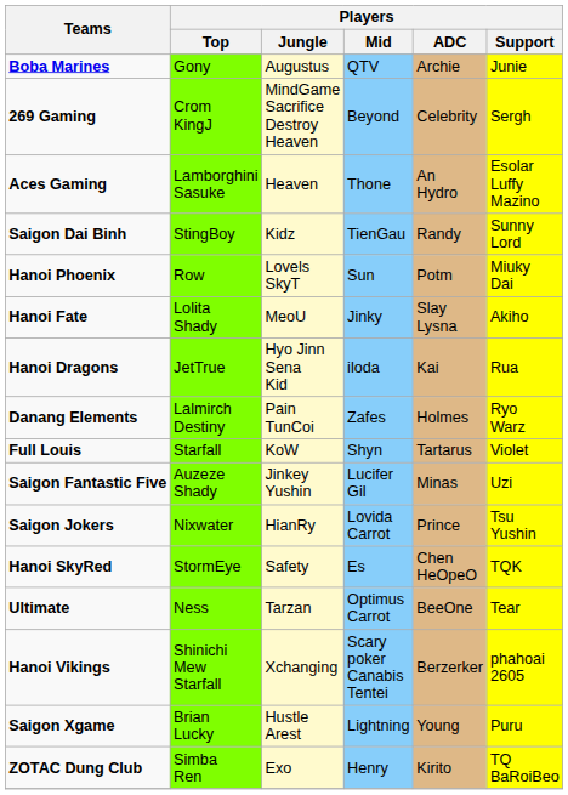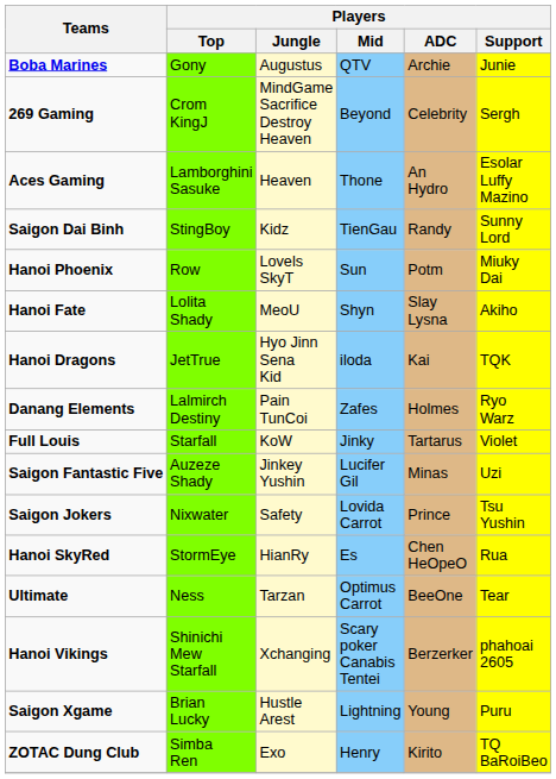 <table class="wikitable">
 <tr>
 <th rowspan="2">Teams</th>
 <th colspan="6">Players</th>
 </tr>
 <tr>
 <th>Top</th>
 <th>Jungle</th>
 <th>Mid</th>
 <th>ADC</th>
 <th>Support</th>
 </tr>
 <tr>
 <td><strong><a href='#'>Boba Marines</a></strong></td>
 <td style="background:#7FFF00;"> Gony</td>
 <td style="background:#FFFACD;"> Augustus</td>
 <td style="background:#87CEFA;"> QTV</td>
 <td style="background:#DEB887;"> Archie</td>
 <td style="background:#FFFF00;"> Junie</td>
 </tr>
 <tr>
 <td><strong>269 Gaming</strong></td>
 <td style="background:#7FFF00;"> Crom      <br>  KingJ</td>
 <td style="background:#FFFACD;"> MindGame  <br>  Sacrifice <br>  Destroy <br>  Heaven</td>
 <td style="background:#87CEFA;"> Beyond</td>
 <td style="background:#DEB887;"> Celebrity</td>
 <td style="background:#FFFF00;"> Sergh</td>
 </tr>
 <tr>
 <td><strong>Aces Gaming</strong></td>
 <td style="background:#7FFF00;"> Lamborghini   <br>  Sasuke</td>
 <td style="background:#FFFACD;"> Heaven</td>
 <td style="background:#87CEFA;"> Thone</td>
 <td style="background:#DEB887;"> An  <br>  Hydro</td>
 <td style="background:#FFFF00;"> Esolar   <br>  Luffy <br>  Mazino</td>
 </tr>
 <tr>
 <td><strong>Saigon Dai Binh</strong></td>
 <td style="background:#7FFF00;"> StingBoy</td>
 <td style="background:#FFFACD;"> Kidz</td>
 <td style="background:#87CEFA;"> TienGau</td>
 <td style="background:#DEB887;"> Randy</td>
 <td style="background:#FFFF00;"> Sunny       <br>  Lord</td>
 </tr>
 <tr>
 <td><strong>Hanoi Phoenix</strong></td>
 <td style="background:#7FFF00;"> Row</td>
 <td style="background:#FFFACD;"> Lovels   <br>  SkyT</td>
 <td style="background:#87CEFA;"> Sun</td>
 <td style="background:#DEB887;"> Potm</td>
 <td style="background:#FFFF00;"> Miuky    <br>  Dai</td>
 </tr>
 <tr>
 <td><strong>Hanoi Fate</strong></td>
 <td style="background:#7FFF00;"> Lolita  <br>  Shady</td>
 <td style="background:#FFFACD;"> MeoU</td>
-<td style="background:#87CEFA;"> Jinky</td>
+<td style="background:#87CEFA;"> Shyn</td>
 <td style="background:#DEB887;"> Slay      <br>  Lysna</td>
 <td style="background:#FFFF00;"> Akiho</td>
 </tr>
 <tr>
 <td><strong>Hanoi Dragons</strong></td>
 <td style="background:#7FFF00;"> JetTrue</td>
 <td style="background:#FFFACD;"> Hyo Jinn   <br>  Sena <br>  Kid</td>
 <td style="background:#87CEFA;"> iloda</td>
 <td style="background:#DEB887;"> Kai</td>
-<td style="background:#FFFF00;"> Rua</td>
+<td style="background:#FFFF00;"> TQK</td>
 </tr>
 <tr>
 <td><strong>Danang Elements</strong></td>
 <td style="background:#7FFF00;"> Lalmirch   <br>  Destiny</td>
 <td style="background:#FFFACD;"> Pain       <br>  TunCoi</td>
 <td style="background:#87CEFA;"> Zafes</td>
 <td style="background:#DEB887;"> Holmes</td>
 <td style="background:#FFFF00;"> Ryo     <br>  Warz</td>
 </tr>
 <tr>
 <td><strong>Full Louis</strong></td>
 <td style="background:#7FFF00;"> Starfall</td>
 <td style="background:#FFFACD;"> KoW</td>
-<td style="background:#87CEFA;"> Shyn</td>
+<td style="background:#87CEFA;"> Jinky</td>
 <td style="background:#DEB887;"> Tartarus</td>
 <td style="background:#FFFF00;"> Violet</td>
 </tr>
 <tr>
 <td><strong>Saigon Fantastic Five</strong></td>
 <td style="background:#7FFF00;"> Auzeze       <br>  Shady</td>
 <td style="background:#FFFACD;"> Jinkey       <br>  Yushin</td>
 <td style="background:#87CEFA;"> Lucifer      <br>  Gil</td>
 <td style="background:#DEB887;"> Minas</td>
 <td style="background:#FFFF00;"> Uzi</td>
 </tr>
 <tr>
 <td><strong>Saigon Jokers</strong></td>
 <td style="background:#7FFF00;"> Nixwater</td>
-<td style="background:#FFFACD;"> HianRy</td>
+<td style="background:#FFFACD;"> Safety</td>
 <td style="background:#87CEFA;"> Lovida     <br>  Carrot</td>
 <td style="background:#DEB887;"> Prince</td>
 <td style="background:#FFFF00;"> Tsu         <br>  Yushin</td>
 </tr>
 <tr>
 <td><strong>Hanoi SkyRed</strong></td>
 <td style="background:#7FFF00;"> StormEye</td>
-<td style="background:#FFFACD;"> Safety</td>
+<td style="background:#FFFACD;"> HianRy</td>
 <td style="background:#87CEFA;"> Es</td>
 <td style="background:#DEB887;"> Chen     <br>  HeOpeO</td>
-<td style="background:#FFFF00;"> TQK</td>
+<td style="background:#FFFF00;"> Rua</td>
 </tr>
 <tr>
 <td><strong>Ultimate</strong></td>
 <td style="background:#7FFF00;"> Ness</td>
 <td style="background:#FFFACD;"> Tarzan</td>
 <td style="background:#87CEFA;"> Optimus      <br>  Carrot</td>
 <td style="background:#DEB887;"> BeeOne</td>
 <td style="background:#FFFF00;"> Tear</td>
 </tr>
 <tr>
 <td><strong>Hanoi Vikings</strong></td>
 <td style="background:#7FFF00;"> Shinichi    <br>  Mew   <br>  Starfall</td>
 <td style="background:#FFFACD;"> Xchanging</td>
 <td style="background:#87CEFA;"> Scary   <br>  poker   <br>  Canabis  <br>  Tentei</td>
 <td style="background:#DEB887;"> Berzerker</td>
 <td style="background:#FFFF00;"> phahoai     <br>  2605</td>
 </tr>
 <tr>
 <td><strong>Saigon Xgame</strong></td>
 <td style="background:#7FFF00;"> Brian    <br>  Lucky</td>
 <td style="background:#FFFACD;"> Hustle   <br>  Arest</td>
 <td style="background:#87CEFA;"> Lightning</td>
 <td style="background:#DEB887;"> Young</td>
 <td style="background:#FFFF00;"> Puru</td>
 </tr>
 <tr>
 <td><strong>ZOTAC Dung Club</strong></td>
 <td style="background:#7FFF00;"> Simba   <br>  Ren</td>
 <td style="background:#FFFACD;"> Exo</td>
 <td style="background:#87CEFA;"> Henry</td>
 <td style="background:#DEB887;"> Kirito</td>
 <td style="background:#FFFF00;"> TQ       <br>  BaRoiBeo</td>
 </tr>
 <tr>
 </tr>
 </table>
